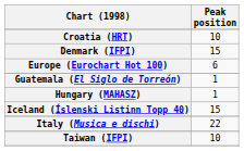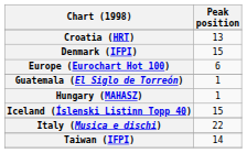 <table class="wikitable sortable plainrowheaders" style="text-align:center">
 <tr>
 <th scope="col">Chart (1998)</th>
 <th scope="col">Peak<br>position</th>
 </tr>
 <tr>
 </tr>
 <tr>
 </tr>
 <tr>
 </tr>
 <tr>
 </tr>
 <tr>
 </tr>
 <tr>
 </tr>
 <tr>
 <th scope="row">Croatia (<a href='#'>HRT</a>)</th>
-<td align="center">10</td>
+<td align="center">13</td>
 </tr>
 <tr>
 <th scope="row">Denmark (<a href='#'>IFPI</a>)</th>
 <td>15</td>
 </tr>
 <tr>
 <th scope="row">Europe (<a href='#'>Eurochart Hot 100</a>)</th>
 <td>6</td>
 </tr>
 <tr>
 </tr>
 <tr>
 </tr>
 <tr>
 </tr>
 <tr>
 <th scope="row">Guatemala (<em><a href='#'>El Siglo de Torreón</a></em>)</th>
 <td>1</td>
 </tr>
 <tr>
 <th scope="row">Hungary (<a href='#'>MAHASZ</a>)</th>
 <td>1</td>
 </tr>
 <tr>
 <th scope="row">Iceland (<a href='#'>Íslenski Listinn Topp 40</a>)</th>
 <td>15</td>
 </tr>
 <tr>
 </tr>
 <tr>
 <th scope="row">Italy (<em><a href='#'>Musica e dischi</a></em>)</th>
 <td>22</td>
 </tr>
 <tr>
 </tr>
 <tr>
 </tr>
 <tr>
 </tr>
 <tr>
 </tr>
 <tr>
 </tr>
 <tr>
 </tr>
 <tr>
 <th scope="row">Taiwan (<a href='#'>IFPI</a>)</th>
-<td>10</td>
+<td>14</td>
 </tr>
 <tr>
 </tr>
 <tr>
 </tr>
 <tr>
 </tr>
 <tr>
 </tr>
 <tr>
 </tr>
 </table>
